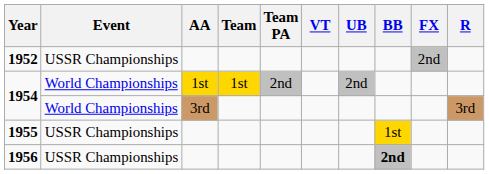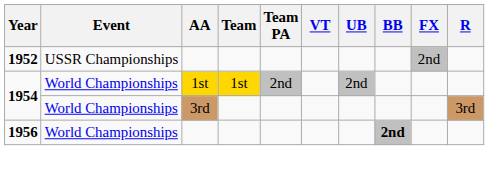 <table class="wikitable" style="text-align:center; font-size: 95%;">
 <tr>
 <th>Year</th>
 <th>Event</th>
 <th width=30px>AA</th>
 <th width=30px>Team</th>
 <th width=30px>Team PA</th>
 <th width=30px><a href='#'>VT</a></th>
 <th width=30px><a href='#'>UB</a></th>
 <th width=30px><a href='#'>BB</a></th>
 <th width=30px><a href='#'>FX</a></th>
 <th width=30px><a href='#'>R</a></th>
 </tr>
 <tr>
 <td rowspan="1"><strong>1952</strong></td>
 <td align=left>USSR Championships</td>
 <td></td>
 <td></td>
 <td></td>
 <td></td>
 <td></td>
 <td></td>
 <td bgcolor=Silver>2nd</td>
 <td></td>
 </tr>
 <tr>
 <td rowspan="2"><strong>1954</strong></td>
 <td align=left><a href='#'>World Championships</a></td>
 <td bgcolor=gold>1st</td>
 <td bgcolor=gold>1st</td>
 <td bgcolor=silver>2nd</td>
 <td></td>
 <td bgcolor=silver>2nd</td>
 <td></td>
 <td></td>
 <td></td>
 </tr>
 <tr>
 <td align=left><a href='#'>World Championships</a></td>
 <td bgcolor=CC9966>3rd</td>
 <td></td>
 <td></td>
 <td></td>
 <td></td>
 <td></td>
 <td></td>
 <td bgcolor=CC9966>3rd</td>
 </tr>
 <tr>
-<td rowspan="1"><strong>1955</strong></td>
-<td align=left>USSR Championships</td>
-<td></td>
-<td></td>
-<td></td>
-<td></td>
-<td></td>
-<td bgcolor=gold>1st</td>
-<td></td>
-<td></td>
-</tr>
-<tr>
 <td rowspan="1"><strong>1956</strong></td>
-<td align=left>USSR Championships</td>
+<td align=left><a href='#'>World Championships</a></td>
 <td></td>
 <td></td>
 <td></td>
 <td></td>
 <td></td>
 <td bgcolor=silver><strong>2nd</strong></td>
 <td></td>
 <td></td>
 </tr>
 </table>
